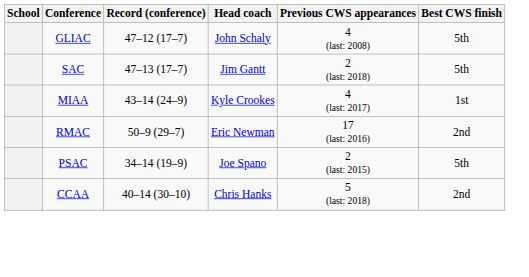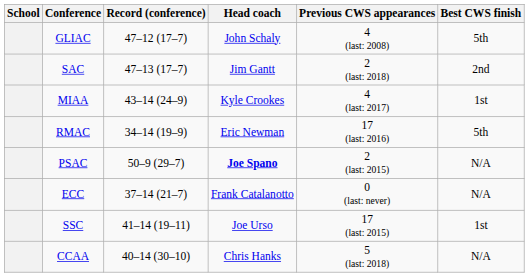 <table class="wikitable" style=text-align:center>
 <tr>
 <th>School</th>
 <th>Conference</th>
 <th>Record (conference)</th>
 <th>Head coach</th>
 <th>Previous CWS appearances</th>
 <th>Best CWS finish</th>
 </tr>
 <tr>
 <th scope="row" style="text-align:center"></th>
 <td><a href='#'>GLIAC</a></td>
 <td>47–12 (17–7)</td>
 <td><a href='#'>John Schaly</a></td>
 <td>4<br><small>(last: 2008)</small></td>
 <td>5th</td>
 </tr>
 <tr>
 <th scope="row" style="text-align:center"></th>
 <td><a href='#'>SAC</a></td>
 <td>47–13 (17–7)</td>
 <td><a href='#'>Jim Gantt</a></td>
 <td>2<br><small>(last: 2018)</small></td>
-<td>5th</td>
+<td>2nd</td>
 </tr>
 <tr>
 <th scope="row" style="text-align:center"></th>
 <td><a href='#'>MIAA</a></td>
 <td>43–14 (24–9)</td>
 <td><a href='#'>Kyle Crookes</a></td>
 <td>4<br><small>(last: 2017)</small></td>
 <td>1st</td>
 </tr>
 <tr>
 <th scope="row" style="text-align:center"></th>
 <td><a href='#'>RMAC</a></td>
-<td>50–9 (29–7)</td>
+<td>34–14 (19–9)</td>
 <td><a href='#'>Eric Newman</a></td>
 <td>17<br><small>(last: 2016)</small></td>
-<td>2nd</td>
+<td>5th</td>
 </tr>
 <tr>
 <th scope="row" style="text-align:center"></th>
 <td><a href='#'>PSAC</a></td>
-<td>34–14 (19–9)</td>
-<td><a href='#'>Joe Spano</a></td>
+<td>50–9 (29–7)</td>
+<td><strong><a href='#'>Joe Spano</a></strong></td>
 <td>2<br><small>(last: 2015)</small></td>
-<td>5th</td>
+<td>N/A</td>
+</tr>
+<tr>
+<th scope="row" style="text-align:center"></th>
+<td><a href='#'>ECC</a></td>
+<td>37–14 (21–7)</td>
+<td><a href='#'>Frank Catalanotto</a></td>
+<td>0<br><small>(last: never)</small></td>
+<td>N/A</td>
+</tr>
+<tr>
+<th scope="row" style="text-align:center"></th>
+<td><a href='#'>SSC</a></td>
+<td>41–14 (19–11)</td>
+<td><a href='#'>Joe Urso</a></td>
+<td>17<br><small>(last: 2015)</small></td>
+<td>1st</td>
 </tr>
 <tr>
 <th scope="row" style="text-align:center"></th>
 <td><a href='#'>CCAA</a></td>
 <td>40–14 (30–10)</td>
 <td><a href='#'>Chris Hanks</a></td>
 <td>5<br><small>(last: 2018)</small></td>
-<td>2nd</td>
+<td>N/A</td>
 </tr>
 </table>
